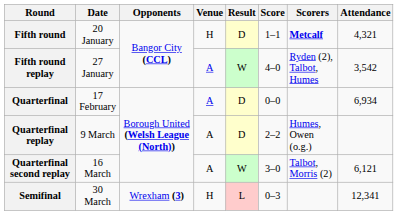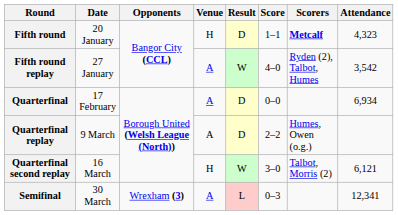 <table class="wikitable" style="text-align:center">
 <tr>
 <th>Round</th>
 <th>Date</th>
 <th>Opponents</th>
 <th>Venue</th>
 <th>Result</th>
 <th>Score</th>
 <th>Scorers</th>
 <th>Attendance</th>
 </tr>
 <tr>
 <th>Fifth round</th>
 <td>20 January</td>
 <td rowspan=2><a href='#'>Bangor City</a> <strong>(<a href='#'>CCL</a>)</strong></td>
 <td>H</td>
 <td style="background-color:#FFFFCC">D</td>
 <td>1–1</td>
 <td align="left"><strong><a href='#'>Metcalf</a></strong></td>
-<td>4,321</td>
+<td>4,323</td>
 </tr>
 <tr>
 <th>Fifth round replay</th>
 <td>27 January</td>
 <td><a href='#'>A</a></td>
 <td style="background-color:#CCFFCC">W</td>
 <td>4–0</td>
 <td align="left"><a href='#'>Ryden</a> (2), <a href='#'>Talbot</a>, <a href='#'>Humes</a></td>
 <td>3,542</td>
 </tr>
 <tr>
 <th>Quarterfinal</th>
 <td>17 February</td>
 <td rowspan=3><a href='#'>Borough United</a> <strong>(<a href='#'>Welsh League (North)</a>)</strong></td>
 <td><a href='#'>A</a></td>
 <td style="background-color:#FFFFCC">D</td>
 <td>0–0</td>
 <td align="left"></td>
 <td>6,934</td>
 </tr>
 <tr>
 <th>Quarterfinal replay</th>
 <td>9 March</td>
 <td>A</td>
 <td style="background-color:#FFFFCC">D</td>
 <td>2–2</td>
 <td align="left"><a href='#'>Humes</a>, Owen (o.g.)</td>
 <td></td>
 </tr>
 <tr>
 <th>Quarterfinal second replay</th>
 <td>16 March</td>
-<td>A</td>
+<td>H</td>
 <td style="background-color:#CCFFCC">W</td>
 <td>3–0</td>
 <td align="left"><a href='#'>Talbot</a>, <a href='#'>Morris</a> (2)</td>
 <td>6,121</td>
 </tr>
 <tr>
 <th>Semifinal</th>
 <td>30 March</td>
 <td><a href='#'>Wrexham</a> <strong>(<a href='#'>3</a>)</strong></td>
-<td>H</td>
+<td><a href='#'>A</a></td>
 <td style="background-color:#FFCCCC">L</td>
 <td>0–3</td>
 <td align="left"></td>
 <td>12,341</td>
 </tr>
 </table>
